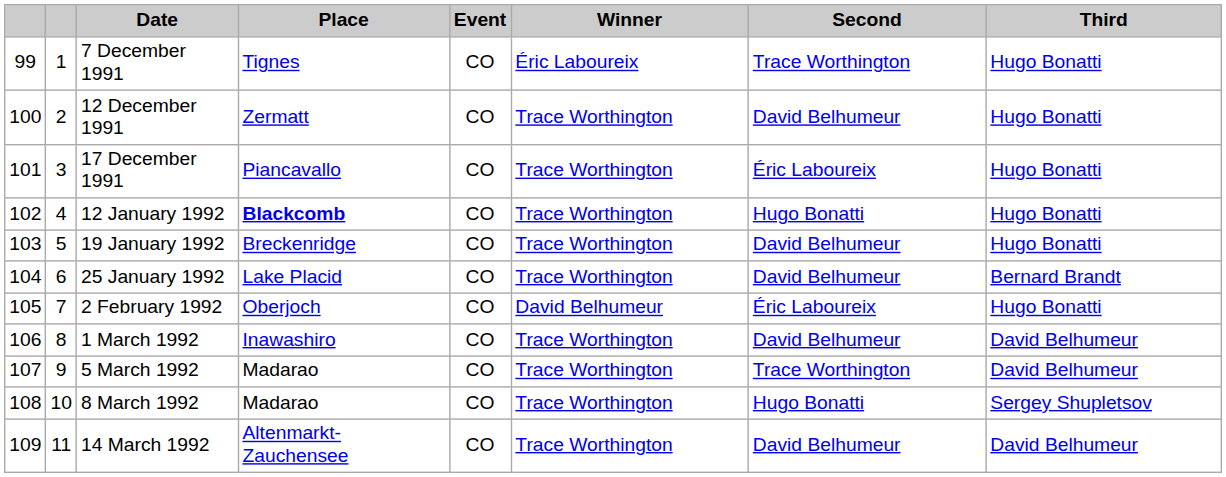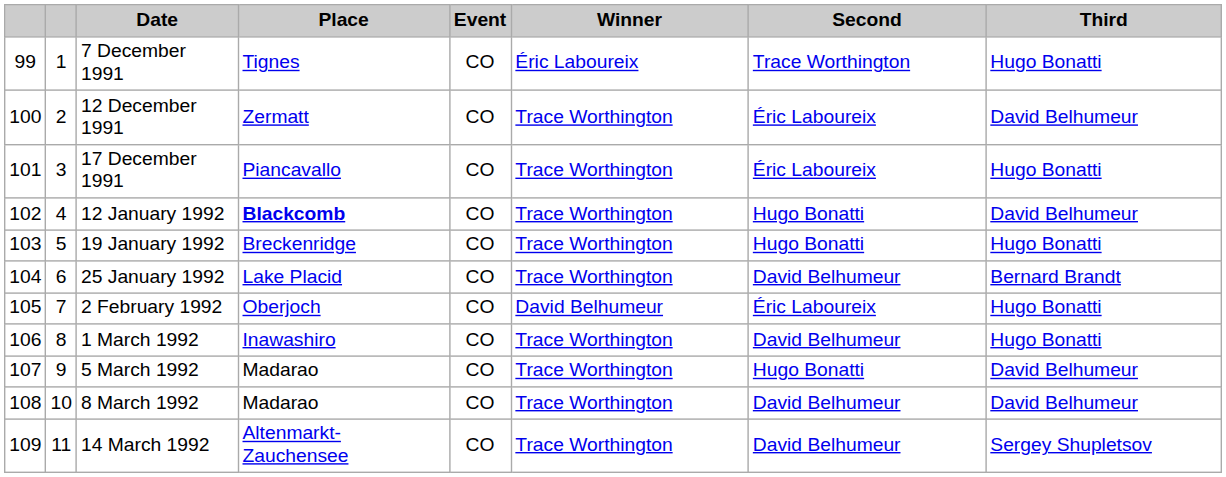 <table class="wikitable plainrowheaders" style="background:#fff; font-size:86%; line-height:16px; border:grey solid 1px; border-collapse:collapse;">
 <tr style="background:#ccc; text-align:center;">
 <th scope="col" style="background:#ccc; width=20 px;"></th>
 <th scope="col" style="background:#ccc; width=30 px;"></th>
 <th scope="col" style="background:#ccc; width:120px;">Date</th>
 <th scope="col" style="background:#ccc; width:160px;">Place</th>
 <th scope="col" style="background:#ccc; width:15px;">Event</th>
 <th scope="col" style="background:#ccc; width:185px;">Winner</th>
 <th scope="col" style="background:#ccc; width:185px;">Second</th>
 <th scope="col" style="background:#ccc; width:185px;">Third</th>
 </tr>
 <tr>
 <td align=center>99</td>
 <td align=center>1</td>
 <td>7 December 1991</td>
 <td> <a href='#'>Tignes</a></td>
 <td align=center>CO</td>
 <td> <a href='#'>Éric Laboureix</a></td>
 <td> <a href='#'>Trace Worthington</a></td>
 <td> <a href='#'>Hugo Bonatti</a></td>
 </tr>
 <tr>
 <td align=center>100</td>
 <td align=center>2</td>
 <td>12 December 1991</td>
 <td> <a href='#'>Zermatt</a></td>
 <td align=center>CO</td>
 <td> <a href='#'>Trace Worthington</a></td>
+<td> <a href='#'>Éric Laboureix</a></td>
 <td> <a href='#'>David Belhumeur</a></td>
-<td> <a href='#'>Hugo Bonatti</a></td>
 </tr>
 <tr>
 <td align=center>101</td>
 <td align=center>3</td>
 <td>17 December 1991</td>
 <td> <a href='#'>Piancavallo</a></td>
 <td align=center>CO</td>
 <td> <a href='#'>Trace Worthington</a></td>
 <td> <a href='#'>Éric Laboureix</a></td>
 <td> <a href='#'>Hugo Bonatti</a></td>
 </tr>
 <tr>
 <td align=center>102</td>
 <td align=center>4</td>
 <td>12 January 1992</td>
 <td><strong> <a href='#'>Blackcomb</a></strong></td>
 <td align=center>CO</td>
 <td> <a href='#'>Trace Worthington</a></td>
 <td> <a href='#'>Hugo Bonatti</a></td>
-<td> <a href='#'>Hugo Bonatti</a></td>
+<td> <a href='#'>David Belhumeur</a></td>
 </tr>
 <tr>
 <td align=center>103</td>
 <td align=center>5</td>
 <td>19 January 1992</td>
 <td> <a href='#'>Breckenridge</a></td>
 <td align=center>CO</td>
 <td> <a href='#'>Trace Worthington</a></td>
-<td> <a href='#'>David Belhumeur</a></td>
+<td> <a href='#'>Hugo Bonatti</a></td>
 <td> <a href='#'>Hugo Bonatti</a></td>
 </tr>
 <tr>
 <td align=center>104</td>
 <td align=center>6</td>
 <td>25 January 1992</td>
 <td> <a href='#'>Lake Placid</a></td>
 <td align=center>CO</td>
 <td> <a href='#'>Trace Worthington</a></td>
 <td> <a href='#'>David Belhumeur</a></td>
 <td> <a href='#'>Bernard Brandt</a></td>
 </tr>
 <tr>
 <td align=center>105</td>
 <td align=center>7</td>
 <td>2 February 1992</td>
 <td> <a href='#'>Oberjoch</a></td>
 <td align=center>CO</td>
 <td> <a href='#'>David Belhumeur</a></td>
 <td> <a href='#'>Éric Laboureix</a></td>
 <td> <a href='#'>Hugo Bonatti</a></td>
 </tr>
 <tr>
 <td align=center>106</td>
 <td align=center>8</td>
 <td>1 March 1992</td>
 <td> <a href='#'>Inawashiro</a></td>
 <td align=center>CO</td>
 <td> <a href='#'>Trace Worthington</a></td>
 <td> <a href='#'>David Belhumeur</a></td>
-<td> <a href='#'>David Belhumeur</a></td>
+<td> <a href='#'>Hugo Bonatti</a></td>
 </tr>
 <tr>
 <td align=center>107</td>
 <td align=center>9</td>
 <td>5 March 1992</td>
 <td> Madarao</td>
 <td align=center>CO</td>
 <td> <a href='#'>Trace Worthington</a></td>
-<td> <a href='#'>Trace Worthington</a></td>
+<td> <a href='#'>Hugo Bonatti</a></td>
 <td> <a href='#'>David Belhumeur</a></td>
 </tr>
 <tr>
 <td align=center>108</td>
 <td align=center>10</td>
 <td>8 March 1992</td>
 <td> Madarao</td>
 <td align=center>CO</td>
 <td> <a href='#'>Trace Worthington</a></td>
-<td> <a href='#'>Hugo Bonatti</a></td>
-<td> <a href='#'>Sergey Shupletsov</a></td>
+<td> <a href='#'>David Belhumeur</a></td>
+<td> <a href='#'>David Belhumeur</a></td>
 </tr>
 <tr>
 <td align=center>109</td>
 <td align=center>11</td>
 <td>14 March 1992</td>
 <td> <a href='#'>Altenmarkt-Zauchensee</a></td>
 <td align=center>CO</td>
 <td> <a href='#'>Trace Worthington</a></td>
 <td> <a href='#'>David Belhumeur</a></td>
-<td> <a href='#'>David Belhumeur</a></td>
+<td> <a href='#'>Sergey Shupletsov</a></td>
 </tr>
 </table>
